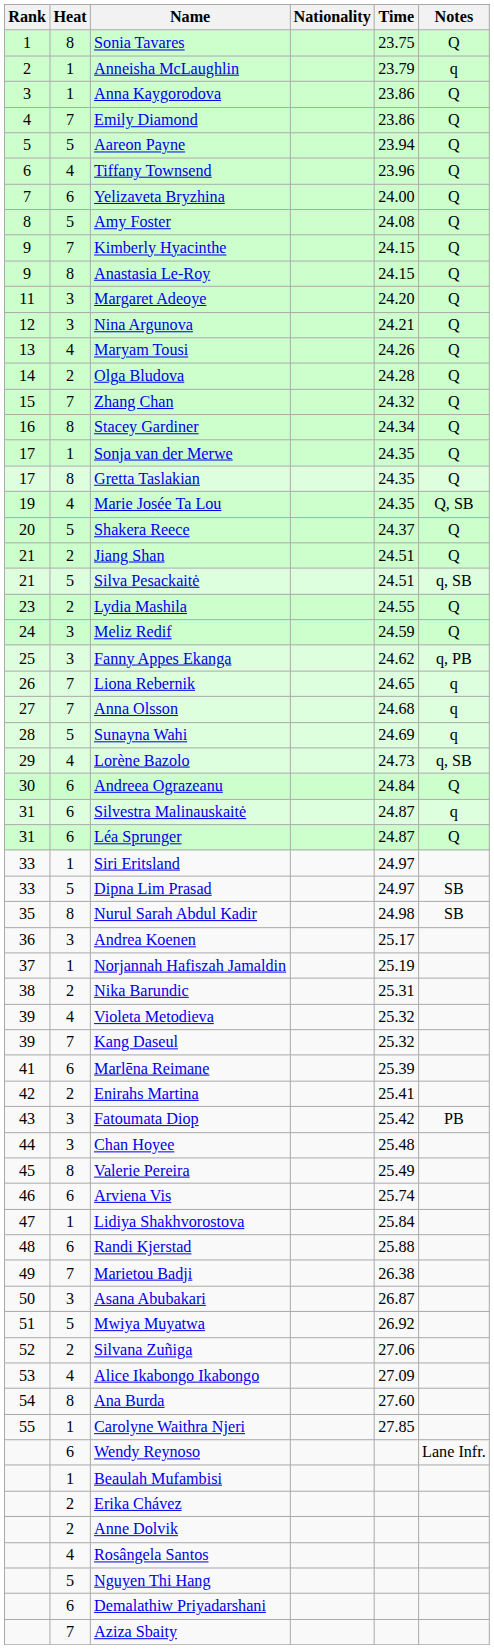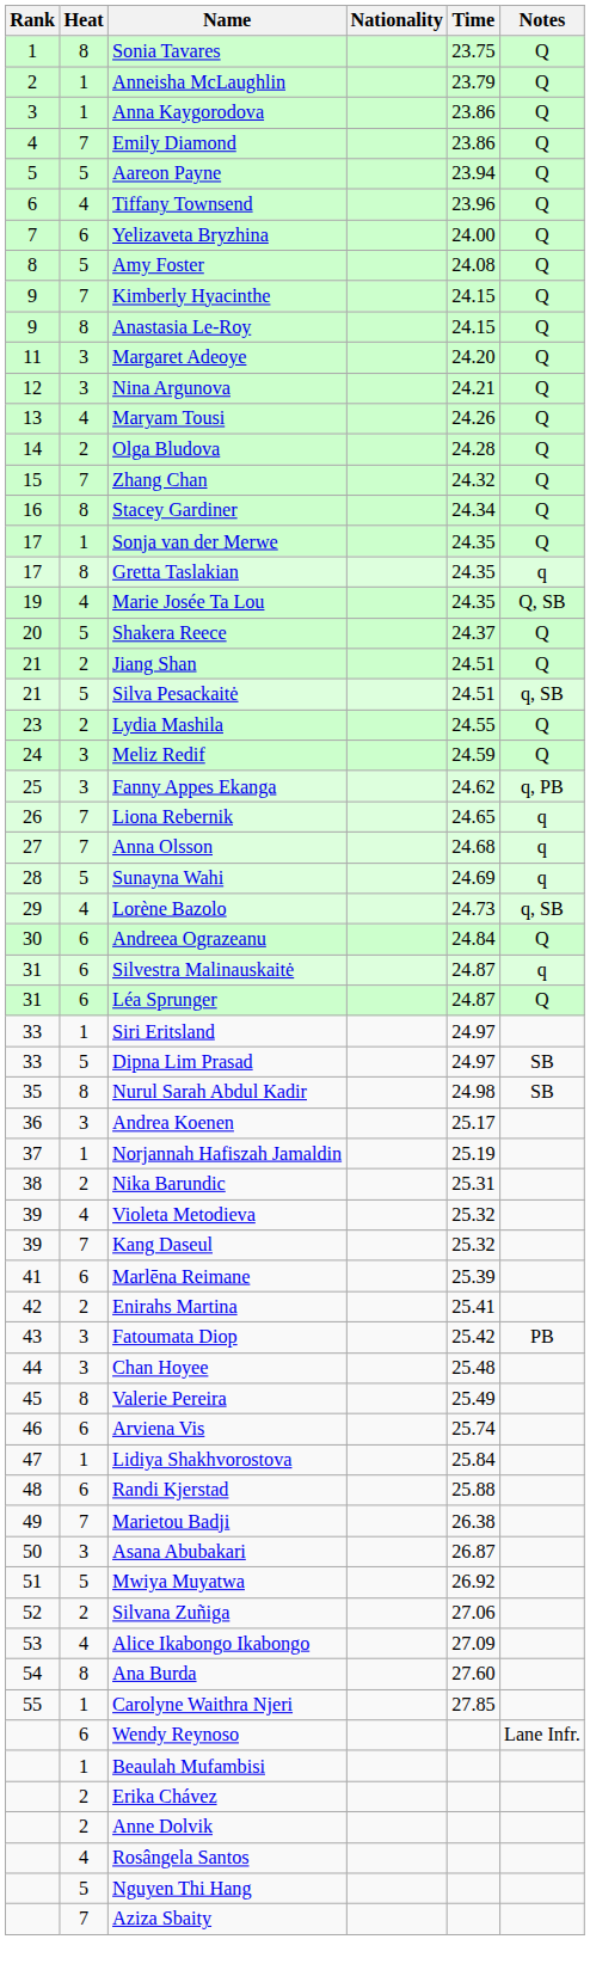 <table class="wikitable sortable" style="text-align:center">
 <tr>
 <th>Rank</th>
 <th>Heat</th>
 <th>Name</th>
 <th>Nationality</th>
 <th>Time</th>
 <th>Notes</th>
 </tr>
 <tr bgcolor=ccffcc>
 <td>1</td>
 <td>8</td>
 <td align=left><a href='#'>Sonia Tavares</a></td>
 <td align=left></td>
 <td>23.75</td>
 <td>Q</td>
 </tr>
 <tr bgcolor=ccffcc>
 <td>2</td>
 <td>1</td>
 <td align=left><a href='#'>Anneisha McLaughlin</a></td>
 <td align=left></td>
 <td>23.79</td>
-<td>q</td>
+<td>Q</td>
 </tr>
 <tr bgcolor=ccffcc>
 <td>3</td>
 <td>1</td>
 <td align=left><a href='#'>Anna Kaygorodova</a></td>
 <td align=left></td>
 <td>23.86</td>
 <td>Q</td>
 </tr>
 <tr bgcolor=ccffcc>
 <td>4</td>
 <td>7</td>
 <td align=left><a href='#'>Emily Diamond</a></td>
 <td align=left></td>
 <td>23.86</td>
 <td>Q</td>
 </tr>
 <tr bgcolor=ccffcc>
 <td>5</td>
 <td>5</td>
 <td align=left><a href='#'>Aareon Payne</a></td>
 <td align=left></td>
 <td>23.94</td>
 <td>Q</td>
 </tr>
 <tr bgcolor=ccffcc>
 <td>6</td>
 <td>4</td>
 <td align=left><a href='#'>Tiffany Townsend</a></td>
 <td align=left></td>
 <td>23.96</td>
 <td>Q</td>
 </tr>
 <tr bgcolor=ccffcc>
 <td>7</td>
 <td>6</td>
 <td align=left><a href='#'>Yelizaveta Bryzhina</a></td>
 <td align=left></td>
 <td>24.00</td>
 <td>Q</td>
 </tr>
 <tr bgcolor=ccffcc>
 <td>8</td>
 <td>5</td>
 <td align=left><a href='#'>Amy Foster</a></td>
 <td align=left></td>
 <td>24.08</td>
 <td>Q</td>
 </tr>
 <tr bgcolor=ccffcc>
 <td>9</td>
 <td>7</td>
 <td align=left><a href='#'>Kimberly Hyacinthe</a></td>
 <td align=left></td>
 <td>24.15</td>
 <td>Q</td>
 </tr>
 <tr bgcolor=ccffcc>
 <td>9</td>
 <td>8</td>
 <td align=left><a href='#'>Anastasia Le-Roy</a></td>
 <td align=left></td>
 <td>24.15</td>
 <td>Q</td>
 </tr>
 <tr bgcolor=ccffcc>
 <td>11</td>
 <td>3</td>
 <td align=left><a href='#'>Margaret Adeoye</a></td>
 <td align=left></td>
 <td>24.20</td>
 <td>Q</td>
 </tr>
 <tr bgcolor=ccffcc>
 <td>12</td>
 <td>3</td>
 <td align=left><a href='#'>Nina Argunova</a></td>
 <td align=left></td>
 <td>24.21</td>
 <td>Q</td>
 </tr>
 <tr bgcolor=ccffcc>
 <td>13</td>
 <td>4</td>
 <td align=left><a href='#'>Maryam Tousi</a></td>
 <td align=left></td>
 <td>24.26</td>
 <td>Q</td>
 </tr>
 <tr bgcolor=ccffcc>
 <td>14</td>
 <td>2</td>
 <td align=left><a href='#'>Olga Bludova</a></td>
 <td align=left></td>
 <td>24.28</td>
 <td>Q</td>
 </tr>
 <tr bgcolor=ccffcc>
 <td>15</td>
 <td>7</td>
 <td align=left><a href='#'>Zhang Chan</a></td>
 <td align=left></td>
 <td>24.32</td>
 <td>Q</td>
 </tr>
 <tr bgcolor=ccffcc>
 <td>16</td>
 <td>8</td>
 <td align=left><a href='#'>Stacey Gardiner</a></td>
 <td align=left></td>
 <td>24.34</td>
 <td>Q</td>
 </tr>
 <tr bgcolor=ccffcc>
 <td>17</td>
 <td>1</td>
 <td align=left><a href='#'>Sonja van der Merwe</a></td>
 <td align=left></td>
 <td>24.35</td>
 <td>Q</td>
 </tr>
 <tr bgcolor=ddffdd>
 <td>17</td>
 <td>8</td>
 <td align=left><a href='#'>Gretta Taslakian</a></td>
 <td align=left></td>
 <td>24.35</td>
-<td>Q</td>
+<td>q</td>
 </tr>
 <tr bgcolor=ccffcc>
 <td>19</td>
 <td>4</td>
 <td align=left><a href='#'>Marie Josée Ta Lou</a></td>
 <td align=left></td>
 <td>24.35</td>
 <td>Q, SB</td>
 </tr>
 <tr bgcolor=ccffcc>
 <td>20</td>
 <td>5</td>
 <td align=left><a href='#'>Shakera Reece</a></td>
 <td align=left></td>
 <td>24.37</td>
 <td>Q</td>
 </tr>
 <tr bgcolor=ccffcc>
 <td>21</td>
 <td>2</td>
 <td align=left><a href='#'>Jiang Shan</a></td>
 <td align=left></td>
 <td>24.51</td>
 <td>Q</td>
 </tr>
 <tr bgcolor=ddffdd>
 <td>21</td>
 <td>5</td>
 <td align=left><a href='#'>Silva Pesackaitė</a></td>
 <td align=left></td>
 <td>24.51</td>
 <td>q, SB</td>
 </tr>
 <tr bgcolor=ccffcc>
 <td>23</td>
 <td>2</td>
 <td align=left><a href='#'>Lydia Mashila</a></td>
 <td align=left></td>
 <td>24.55</td>
 <td>Q</td>
 </tr>
 <tr bgcolor=ccffcc>
 <td>24</td>
 <td>3</td>
 <td align=left><a href='#'>Meliz Redif</a></td>
 <td align=left></td>
 <td>24.59</td>
 <td>Q</td>
 </tr>
 <tr bgcolor=ddffdd>
 <td>25</td>
 <td>3</td>
 <td align=left><a href='#'>Fanny Appes Ekanga</a></td>
 <td align=left></td>
 <td>24.62</td>
 <td>q, PB</td>
 </tr>
 <tr bgcolor=ddffdd>
 <td>26</td>
 <td>7</td>
 <td align=left><a href='#'>Liona Rebernik</a></td>
 <td align=left></td>
 <td>24.65</td>
 <td>q</td>
 </tr>
 <tr bgcolor=ddffdd>
 <td>27</td>
 <td>7</td>
 <td align=left><a href='#'>Anna Olsson</a></td>
 <td align=left></td>
 <td>24.68</td>
 <td>q</td>
 </tr>
 <tr bgcolor=ddffdd>
 <td>28</td>
 <td>5</td>
 <td align=left><a href='#'>Sunayna Wahi</a></td>
 <td align=left></td>
 <td>24.69</td>
 <td>q</td>
 </tr>
 <tr bgcolor=ddffdd>
 <td>29</td>
 <td>4</td>
 <td align=left><a href='#'>Lorène Bazolo</a></td>
 <td align=left></td>
 <td>24.73</td>
 <td>q, SB</td>
 </tr>
 <tr bgcolor=ccffcc>
 <td>30</td>
 <td>6</td>
 <td align=left><a href='#'>Andreea Ograzeanu</a></td>
 <td align=left></td>
 <td>24.84</td>
 <td>Q</td>
 </tr>
 <tr bgcolor=ddffdd>
 <td>31</td>
 <td>6</td>
 <td align=left><a href='#'>Silvestra Malinauskaitė</a></td>
 <td align=left></td>
 <td>24.87</td>
 <td>q</td>
 </tr>
 <tr bgcolor=ccffcc>
 <td>31</td>
 <td>6</td>
 <td align=left><a href='#'>Léa Sprunger</a></td>
 <td align=left></td>
 <td>24.87</td>
 <td>Q</td>
 </tr>
 <tr>
 <td>33</td>
 <td>1</td>
 <td align=left><a href='#'>Siri Eritsland</a></td>
 <td align=left></td>
 <td>24.97</td>
 <td></td>
 </tr>
 <tr>
 <td>33</td>
 <td>5</td>
 <td align=left><a href='#'>Dipna Lim Prasad</a></td>
 <td align=left></td>
 <td>24.97</td>
 <td>SB</td>
 </tr>
 <tr>
 <td>35</td>
 <td>8</td>
 <td align=left><a href='#'>Nurul Sarah Abdul Kadir</a></td>
 <td align=left></td>
 <td>24.98</td>
 <td>SB</td>
 </tr>
 <tr>
 <td>36</td>
 <td>3</td>
 <td align=left><a href='#'>Andrea Koenen</a></td>
 <td align=left></td>
 <td>25.17</td>
 <td></td>
 </tr>
 <tr>
 <td>37</td>
 <td>1</td>
 <td align=left><a href='#'>Norjannah Hafiszah Jamaldin</a></td>
 <td align=left></td>
 <td>25.19</td>
 <td></td>
 </tr>
 <tr>
 <td>38</td>
 <td>2</td>
 <td align=left><a href='#'>Nika Barundic</a></td>
 <td align=left></td>
 <td>25.31</td>
 <td></td>
 </tr>
 <tr>
 <td>39</td>
 <td>4</td>
 <td align=left><a href='#'>Violeta Metodieva</a></td>
 <td align=left></td>
 <td>25.32</td>
 <td></td>
 </tr>
 <tr>
 <td>39</td>
 <td>7</td>
 <td align=left><a href='#'>Kang Daseul</a></td>
 <td align=left></td>
 <td>25.32</td>
 <td></td>
 </tr>
 <tr>
 <td>41</td>
 <td>6</td>
 <td align=left><a href='#'>Marlēna Reimane</a></td>
 <td align=left></td>
 <td>25.39</td>
 <td></td>
 </tr>
 <tr>
 <td>42</td>
 <td>2</td>
 <td align=left><a href='#'>Enirahs Martina</a></td>
 <td align=left></td>
 <td>25.41</td>
 <td></td>
 </tr>
 <tr>
 <td>43</td>
 <td>3</td>
 <td align=left><a href='#'>Fatoumata Diop</a></td>
 <td align=left></td>
 <td>25.42</td>
 <td>PB</td>
 </tr>
 <tr>
 <td>44</td>
 <td>3</td>
 <td align=left><a href='#'>Chan Hoyee</a></td>
 <td align=left></td>
 <td>25.48</td>
 <td></td>
 </tr>
 <tr>
 <td>45</td>
 <td>8</td>
 <td align=left><a href='#'>Valerie Pereira</a></td>
 <td align=left></td>
 <td>25.49</td>
 <td></td>
 </tr>
 <tr>
 <td>46</td>
 <td>6</td>
 <td align=left><a href='#'>Arviena Vis</a></td>
 <td align=left></td>
 <td>25.74</td>
 <td></td>
 </tr>
 <tr>
 <td>47</td>
 <td>1</td>
 <td align=left><a href='#'>Lidiya Shakhvorostova</a></td>
 <td align=left></td>
 <td>25.84</td>
 <td></td>
 </tr>
 <tr>
 <td>48</td>
 <td>6</td>
 <td align=left><a href='#'>Randi Kjerstad</a></td>
 <td align=left></td>
 <td>25.88</td>
 <td></td>
 </tr>
 <tr>
 <td>49</td>
 <td>7</td>
 <td align=left><a href='#'>Marietou Badji</a></td>
 <td align=left></td>
 <td>26.38</td>
 <td></td>
 </tr>
 <tr>
 <td>50</td>
 <td>3</td>
 <td align=left><a href='#'>Asana Abubakari</a></td>
 <td align=left></td>
 <td>26.87</td>
 <td></td>
 </tr>
 <tr>
 <td>51</td>
 <td>5</td>
 <td align=left><a href='#'>Mwiya Muyatwa</a></td>
 <td align=left></td>
 <td>26.92</td>
 <td></td>
 </tr>
 <tr>
 <td>52</td>
 <td>2</td>
 <td align=left><a href='#'>Silvana Zuñiga</a></td>
 <td align=left></td>
 <td>27.06</td>
 <td></td>
 </tr>
 <tr>
 <td>53</td>
 <td>4</td>
 <td align=left><a href='#'>Alice Ikabongo Ikabongo</a></td>
 <td align=left></td>
 <td>27.09</td>
 <td></td>
 </tr>
 <tr>
 <td>54</td>
 <td>8</td>
 <td align=left><a href='#'>Ana Burda</a></td>
 <td align=left></td>
 <td>27.60</td>
 <td></td>
 </tr>
 <tr>
 <td>55</td>
 <td>1</td>
 <td align=left><a href='#'>Carolyne Waithra Njeri</a></td>
 <td align=left></td>
 <td>27.85</td>
 <td></td>
 </tr>
 <tr>
 <td></td>
 <td>6</td>
 <td align=left><a href='#'>Wendy Reynoso</a></td>
 <td align=left></td>
 <td></td>
 <td>Lane Infr.</td>
 </tr>
 <tr>
 <td></td>
 <td>1</td>
 <td align=left><a href='#'>Beaulah Mufambisi</a></td>
 <td align=left></td>
 <td></td>
 <td></td>
 </tr>
 <tr>
 <td></td>
 <td>2</td>
 <td align=left><a href='#'>Erika Chávez</a></td>
 <td align=left></td>
 <td></td>
 <td></td>
 </tr>
 <tr>
 <td></td>
 <td>2</td>
 <td align=left><a href='#'>Anne Dolvik</a></td>
 <td align=left></td>
 <td></td>
 <td></td>
 </tr>
 <tr>
 <td></td>
 <td>4</td>
 <td align=left><a href='#'>Rosângela Santos</a></td>
 <td align=left></td>
 <td></td>
 <td></td>
 </tr>
 <tr>
 <td></td>
 <td>5</td>
 <td align=left><a href='#'>Nguyen Thi Hang</a></td>
 <td align=left></td>
 <td></td>
 <td></td>
 </tr>
 <tr>
 <td></td>
-<td>6</td>
-<td align=left><a href='#'>Demalathiw Priyadarshani</a></td>
-<td align=left></td>
-<td></td>
-<td></td>
-</tr>
-<tr>
-<td></td>
 <td>7</td>
 <td align=left><a href='#'>Aziza Sbaity</a></td>
 <td align=left></td>
 <td></td>
 <td></td>
 </tr>
 </table>
